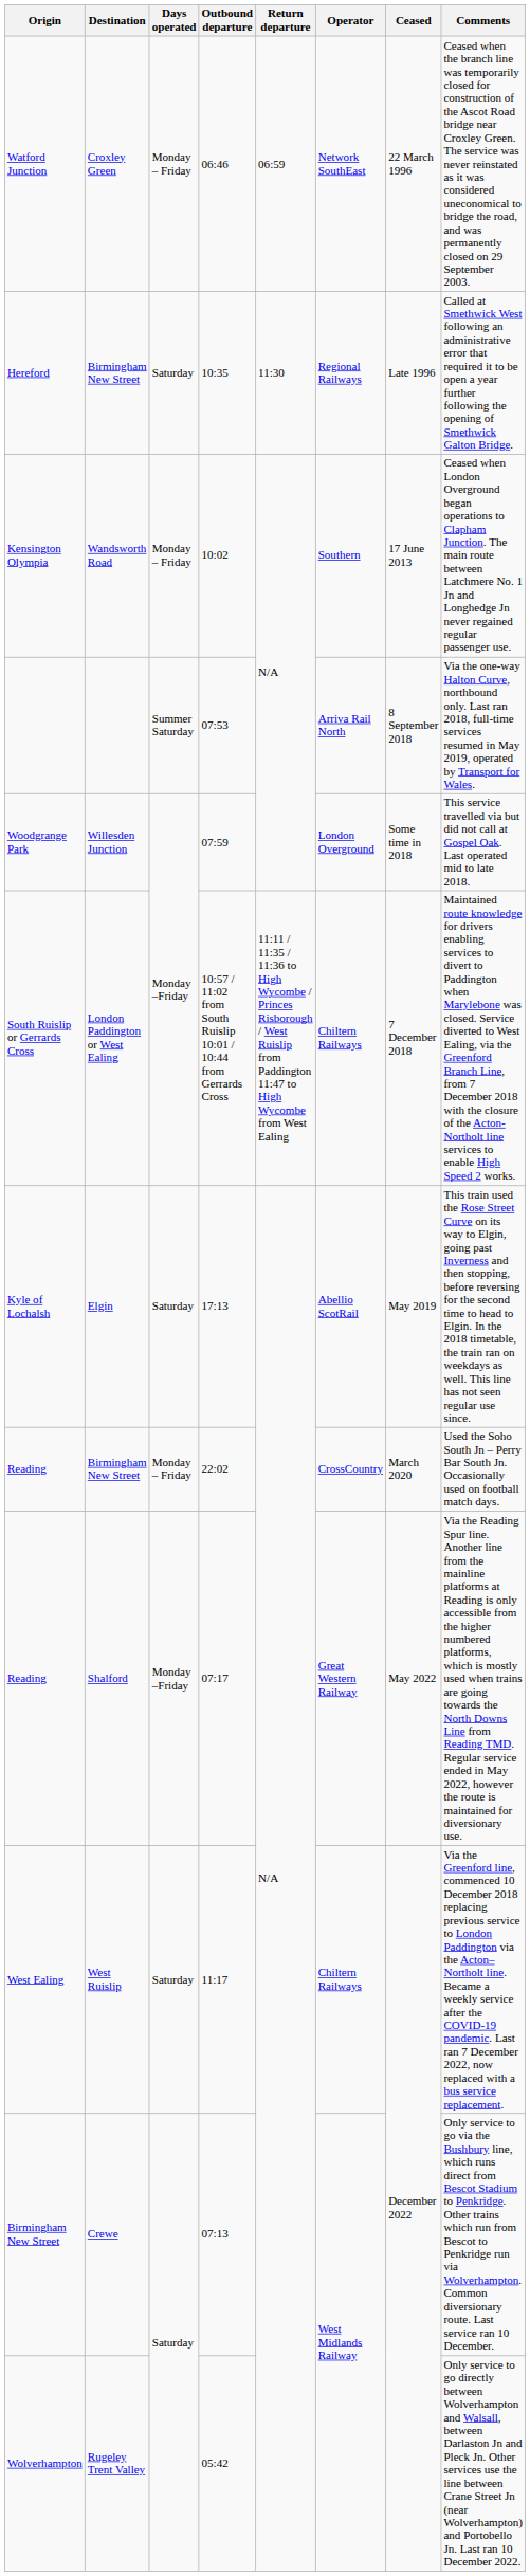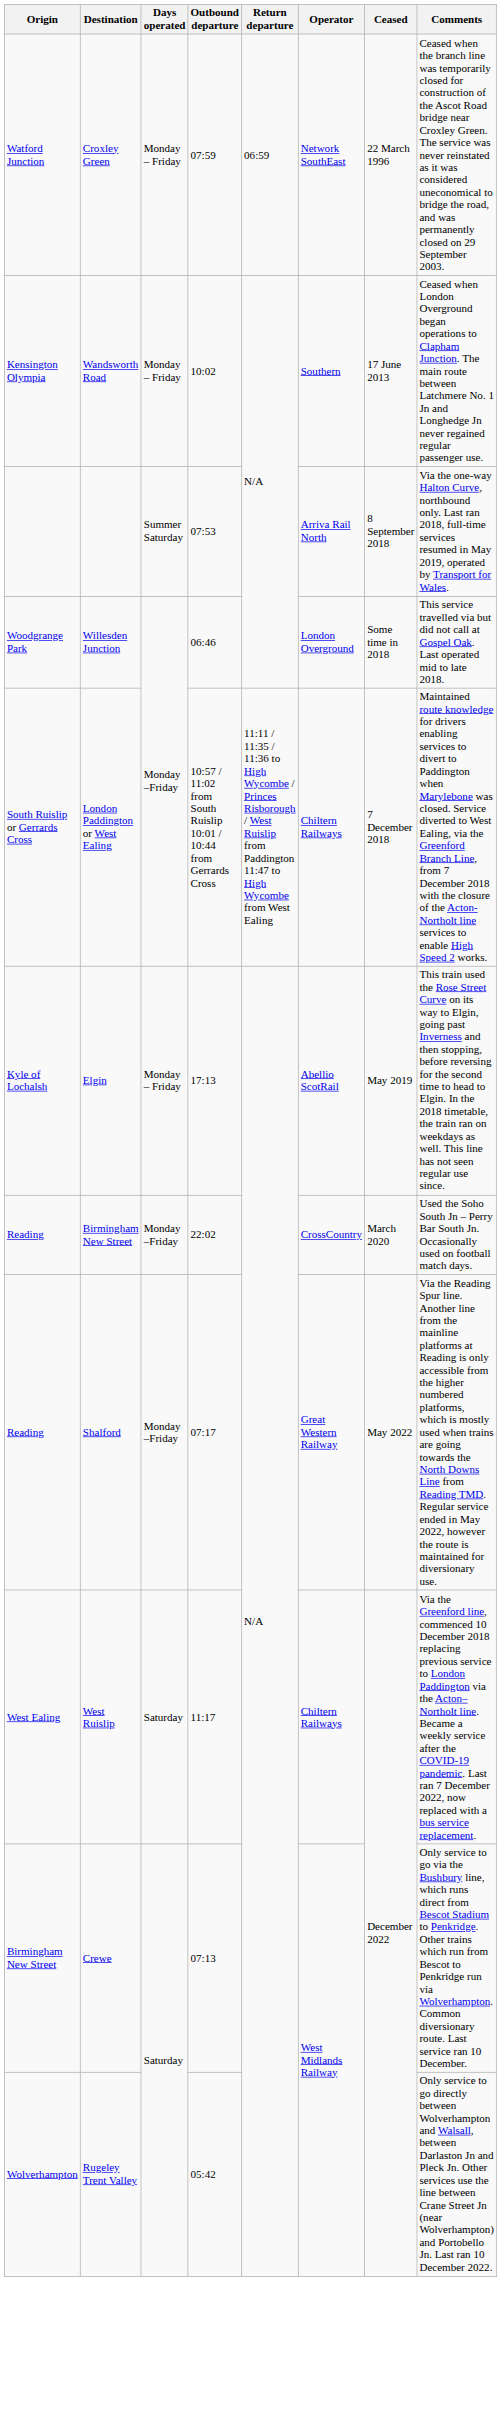 <table class="wikitable sortable">
 <tr>
 <th>Origin</th>
 <th>Destination</th>
 <th>Days operated</th>
 <th>Outbound<br>departure</th>
 <th>Return<br>departure</th>
 <th>Operator</th>
 <th>Ceased</th>
 <th>Comments</th>
 </tr>
 <tr>
 <td><a href='#'>Watford Junction</a></td>
 <td><a href='#'>Croxley Green</a></td>
 <td>Monday – Friday</td>
-<td>06:46</td>
+<td>07:59</td>
 <td>06:59</td>
 <td><a href='#'>Network SouthEast</a></td>
 <td>22 March 1996</td>
 <td>Ceased when the branch line was temporarily closed for construction of the Ascot Road bridge near Croxley Green. The service was never reinstated as it was considered uneconomical to bridge the road, and was permanently closed on 29 September 2003.</td>
-</tr>
-<tr>
-<td><a href='#'>Hereford</a></td>
-<td><a href='#'>Birmingham New Street</a></td>
-<td>Saturday</td>
-<td>10:35</td>
-<td>11:30</td>
-<td><a href='#'>Regional Railways</a></td>
-<td>Late 1996</td>
-<td>Called at <a href='#'>Smethwick West</a> following an administrative error that required it to be open a year further following the opening of <a href='#'>Smethwick Galton Bridge</a>.</td>
 </tr>
 <tr>
 <td><a href='#'>Kensington Olympia</a></td>
 <td><a href='#'>Wandsworth Road</a></td>
 <td>Monday – Friday</td>
 <td>10:02</td>
 <td rowspan="3">N/A</td>
 <td><a href='#'>Southern</a></td>
 <td>17 June 2013</td>
 <td>Ceased when London Overground began operations to <a href='#'>Clapham Junction</a>. The main route between Latchmere No. 1 Jn and Longhedge Jn never regained regular passenger use.</td>
 </tr>
 <tr>
 <td></td>
 <td></td>
 <td>Summer Saturday</td>
 <td>07:53</td>
 <td><a href='#'>Arriva Rail North</a></td>
 <td>8 September 2018</td>
 <td>Via the one-way <a href='#'>Halton Curve</a>, northbound only. Last ran 2018, full-time services resumed in May 2019, operated by <a href='#'>Transport for Wales</a>.</td>
 </tr>
 <tr>
 <td><a href='#'>Woodgrange Park</a></td>
 <td><a href='#'>Willesden Junction</a></td>
 <td rowspan="2">Monday –Friday</td>
-<td>07:59</td>
+<td>06:46</td>
 <td><a href='#'>London Overground</a></td>
 <td>Some time in 2018</td>
 <td>This service travelled via but did not call at <a href='#'>Gospel Oak</a>. Last operated mid to late 2018.</td>
 </tr>
 <tr>
 <td><a href='#'>South Ruislip</a> or <a href='#'>Gerrards Cross</a></td>
 <td><a href='#'>London Paddington</a> or <a href='#'>West Ealing</a></td>
 <td>10:57 / 11:02 from South Ruislip<br>10:01 / 10:44 from Gerrards Cross</td>
 <td>11:11 / 11:35 / 11:36 to <a href='#'>High Wycombe</a> / <a href='#'>Princes Risborough</a> / <a href='#'>West Ruislip</a> from Paddington<br>11:47 to <a href='#'>High Wycombe</a> from West Ealing</td>
 <td><a href='#'>Chiltern Railways</a></td>
 <td>7 December 2018</td>
 <td>Maintained <a href='#'>route knowledge</a> for drivers enabling services to divert to Paddington when <a href='#'>Marylebone</a> was closed. Service diverted to West Ealing, via the <a href='#'>Greenford Branch Line</a>, from 7 December 2018 with the closure of the <a href='#'>Acton-Northolt line</a> services to enable <a href='#'>High Speed 2</a> works.</td>
 </tr>
 <tr>
 <td><a href='#'>Kyle of Lochalsh</a></td>
 <td><a href='#'>Elgin</a></td>
-<td>Saturday</td>
+<td>Monday – Friday</td>
 <td>17:13</td>
 <td rowspan="6">N/A</td>
 <td><a href='#'>Abellio ScotRail</a></td>
 <td>May 2019</td>
 <td>This train used the <a href='#'>Rose Street Curve</a> on its way to Elgin, going past <a href='#'>Inverness</a> and then stopping, before reversing for the second time to head to Elgin. In the 2018 timetable, the train ran on weekdays as well. This line has not seen regular use since.</td>
 </tr>
 <tr>
 <td><a href='#'>Reading</a></td>
 <td><a href='#'>Birmingham New Street</a></td>
-<td>Monday – Friday</td>
+<td rowspan="1">Monday –Friday</td>
 <td>22:02</td>
 <td><a href='#'>CrossCountry</a></td>
 <td rowspan="1">March 2020</td>
 <td>Used the Soho South Jn – Perry Bar South Jn. Occasionally used on football match days.</td>
 </tr>
 <tr>
 <td><a href='#'>Reading</a></td>
 <td><a href='#'>Shalford</a></td>
 <td>Monday –Friday</td>
 <td>07:17</td>
 <td><a href='#'>Great Western Railway</a></td>
 <td>May 2022</td>
 <td>Via the Reading Spur line. Another line from the mainline platforms at Reading is only accessible from the higher numbered platforms, which is mostly used when trains are going towards the <a href='#'>North Downs Line</a> from <a href='#'>Reading TMD</a>. Regular service ended in May 2022, however the route is maintained for diversionary use.</td>
 </tr>
 <tr>
 <td><a href='#'>West Ealing</a></td>
 <td><a href='#'>West Ruislip</a></td>
 <td>Saturday</td>
 <td>11:17</td>
 <td><a href='#'>Chiltern Railways</a></td>
 <td rowspan="3">December 2022</td>
 <td>Via the <a href='#'>Greenford line</a>, commenced 10 December 2018 replacing previous service to <a href='#'>London Paddington</a> via the <a href='#'>Acton–Northolt line</a>. Became a weekly service after the <a href='#'>COVID-19 pandemic</a>. Last ran 7 December 2022, now replaced with a <a href='#'>bus service replacement</a>.</td>
 </tr>
 <tr>
 <td><a href='#'>Birmingham New Street</a></td>
 <td><a href='#'>Crewe</a></td>
 <td rowspan="2">Saturday</td>
 <td>07:13</td>
 <td rowspan="2"><a href='#'>West Midlands Railway</a></td>
 <td>Only service to go via the <a href='#'>Bushbury</a> line, which runs direct from <a href='#'>Bescot Stadium</a> to <a href='#'>Penkridge</a>. Other trains which run from Bescot to Penkridge run via <a href='#'>Wolverhampton</a>. Common diversionary route. Last service ran 10 December.</td>
 </tr>
 <tr>
 <td><a href='#'>Wolverhampton</a></td>
 <td><a href='#'>Rugeley Trent Valley</a></td>
 <td>05:42</td>
 <td>Only service to go directly between Wolverhampton and <a href='#'>Walsall</a>, between Darlaston Jn and Pleck Jn. Other services use the line between Crane Street Jn (near Wolverhampton) and Portobello Jn. Last ran 10 December 2022.</td>
 </tr>
 </table>
